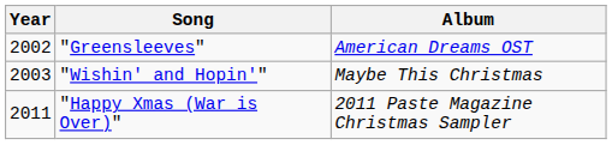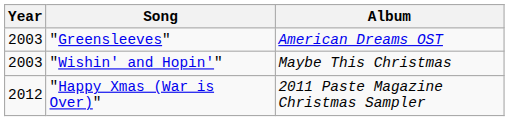 <table class="wikitable">
 <tr>
 <th style="text-align:center;">Year</th>
 <th style="text-align:center; width:200px;">Song</th>
 <th style="text-align:center; width:200px;">Album</th>
 </tr>
 <tr>
-<td style="text-align:center;">2002</td>
+<td style="text-align:center;">2003</td>
 <td>"<a href='#'>Greensleeves</a>"</td>
 <td><em><a href='#'>American Dreams OST</a></em></td>
 </tr>
 <tr>
 <td style="text-align:center;">2003</td>
 <td>"<a href='#'>Wishin' and Hopin'</a>"</td>
 <td><em>Maybe This Christmas</em></td>
 </tr>
 <tr>
-<td style="text-align:center;">2011</td>
+<td style="text-align:center;">2012</td>
 <td>"<a href='#'>Happy Xmas (War is Over)</a>"</td>
 <td><em>2011 Paste Magazine Christmas Sampler</em></td>
 </tr>
 </table>
